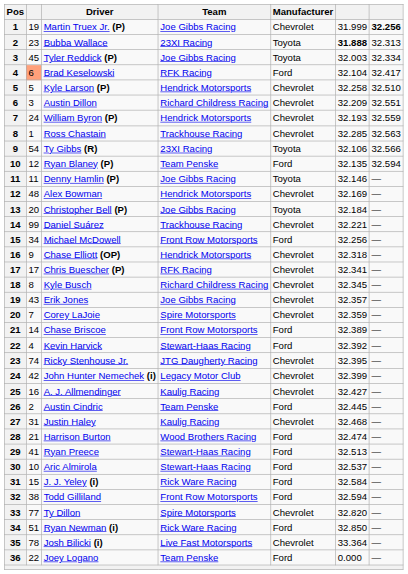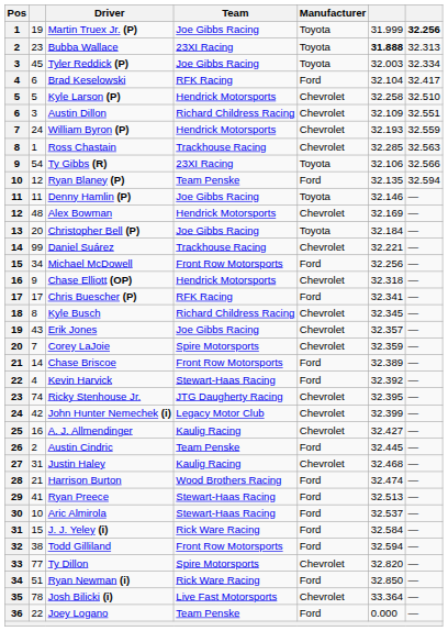 <table class="wikitable" style="font-size:95%">
 <tr>
 <th>Pos</th>
 <th></th>
 <th>Driver</th>
 <th>Team</th>
 <th>Manufacturer</th>
 <th></th>
 <th></th>
 </tr>
 <tr>
 <th>1</th>
 <td>19</td>
 <td><a href='#'>Martin Truex Jr.</a> <strong>(P)</strong></td>
 <td><a href='#'>Joe Gibbs Racing</a></td>
-<td>Chevrolet</td>
+<td>Toyota</td>
 <td>31.999</td>
 <td><strong>32.256</strong></td>
 </tr>
 <tr>
 <th>2</th>
 <td>23</td>
 <td><a href='#'>Bubba Wallace</a></td>
 <td><a href='#'>23XI Racing</a></td>
 <td>Toyota</td>
 <td><strong>31.888</strong></td>
 <td>32.313</td>
 </tr>
 <tr>
 <th>3</th>
 <td>45</td>
 <td><a href='#'>Tyler Reddick</a> <strong>(P)</strong></td>
 <td><a href='#'>Joe Gibbs Racing</a></td>
 <td>Toyota</td>
 <td>32.003</td>
 <td>32.334</td>
 </tr>
 <tr>
 <th>4</th>
-<td style="background: lightsalmon;">6</td>
+<td>6</td>
 <td><a href='#'>Brad Keselowski</a></td>
 <td><a href='#'>RFK Racing</a></td>
 <td>Ford</td>
 <td>32.104</td>
 <td>32.417</td>
 </tr>
 <tr>
 <th>5</th>
 <td>5</td>
 <td><a href='#'>Kyle Larson</a> <strong>(P)</strong></td>
 <td><a href='#'>Hendrick Motorsports</a></td>
 <td>Chevrolet</td>
 <td>32.258</td>
 <td>32.510</td>
 </tr>
 <tr>
 <th>6</th>
 <td>3</td>
 <td><a href='#'>Austin Dillon</a></td>
 <td><a href='#'>Richard Childress Racing</a></td>
 <td>Chevrolet</td>
-<td>32.209</td>
+<td>32.109</td>
 <td>32.551</td>
 </tr>
 <tr>
 <th>7</th>
 <td>24</td>
 <td><a href='#'>William Byron</a> <strong>(P)</strong></td>
 <td><a href='#'>Hendrick Motorsports</a></td>
 <td>Chevrolet</td>
 <td>32.193</td>
 <td>32.559</td>
 </tr>
 <tr>
 <th>8</th>
 <td>1</td>
 <td><a href='#'>Ross Chastain</a></td>
 <td><a href='#'>Trackhouse Racing</a></td>
 <td>Chevrolet</td>
 <td>32.285</td>
 <td>32.563</td>
 </tr>
 <tr>
 <th>9</th>
 <td>54</td>
 <td><a href='#'>Ty Gibbs</a> <strong>(R)</strong></td>
 <td><a href='#'>23XI Racing</a></td>
 <td>Toyota</td>
 <td>32.106</td>
 <td>32.566</td>
 </tr>
 <tr>
 <th>10</th>
 <td>12</td>
 <td><a href='#'>Ryan Blaney</a> <strong>(P)</strong></td>
 <td><a href='#'>Team Penske</a></td>
 <td>Ford</td>
 <td>32.135</td>
 <td>32.594</td>
 </tr>
 <tr>
 <th>11</th>
 <td>11</td>
 <td><a href='#'>Denny Hamlin</a> <strong>(P)</strong></td>
 <td><a href='#'>Joe Gibbs Racing</a></td>
 <td>Toyota</td>
 <td>32.146</td>
 <td>—</td>
 </tr>
 <tr>
 <th>12</th>
 <td>48</td>
 <td><a href='#'>Alex Bowman</a></td>
 <td><a href='#'>Hendrick Motorsports</a></td>
 <td>Chevrolet</td>
 <td>32.169</td>
 <td>—</td>
 </tr>
 <tr>
 <th>13</th>
 <td>20</td>
 <td><a href='#'>Christopher Bell</a> <strong>(P)</strong></td>
 <td><a href='#'>Joe Gibbs Racing</a></td>
 <td>Toyota</td>
 <td>32.184</td>
 <td>—</td>
 </tr>
 <tr>
 <th>14</th>
 <td>99</td>
 <td><a href='#'>Daniel Suárez</a></td>
 <td><a href='#'>Trackhouse Racing</a></td>
 <td>Chevrolet</td>
 <td>32.221</td>
 <td>—</td>
 </tr>
 <tr>
 <th>15</th>
 <td>34</td>
 <td><a href='#'>Michael McDowell</a></td>
 <td><a href='#'>Front Row Motorsports</a></td>
 <td>Ford</td>
 <td>32.256</td>
 <td>—</td>
 </tr>
 <tr>
 <th>16</th>
 <td>9</td>
 <td><a href='#'>Chase Elliott</a> <strong>(OP)</strong></td>
 <td><a href='#'>Hendrick Motorsports</a></td>
 <td>Chevrolet</td>
 <td>32.318</td>
 <td>—</td>
 </tr>
 <tr>
 <th>17</th>
 <td>17</td>
 <td><a href='#'>Chris Buescher</a> <strong>(P)</strong></td>
 <td><a href='#'>RFK Racing</a></td>
-<td>Chevrolet</td>
+<td>Ford</td>
 <td>32.341</td>
 <td>—</td>
 </tr>
 <tr>
 <th>18</th>
 <td>8</td>
 <td><a href='#'>Kyle Busch</a></td>
 <td><a href='#'>Richard Childress Racing</a></td>
 <td>Chevrolet</td>
 <td>32.345</td>
 <td>—</td>
 </tr>
 <tr>
 <th>19</th>
 <td>43</td>
 <td><a href='#'>Erik Jones</a></td>
 <td><a href='#'>Joe Gibbs Racing</a></td>
 <td>Chevrolet</td>
 <td>32.357</td>
 <td>—</td>
 </tr>
 <tr>
 <th>20</th>
 <td>7</td>
 <td><a href='#'>Corey LaJoie</a></td>
 <td><a href='#'>Spire Motorsports</a></td>
 <td>Chevrolet</td>
 <td>32.359</td>
 <td>—</td>
 </tr>
 <tr>
 <th>21</th>
 <td>14</td>
 <td><a href='#'>Chase Briscoe</a></td>
 <td><a href='#'>Front Row Motorsports</a></td>
 <td>Ford</td>
 <td>32.389</td>
 <td>—</td>
 </tr>
 <tr>
 <th>22</th>
 <td>4</td>
 <td><a href='#'>Kevin Harvick</a></td>
 <td><a href='#'>Stewart-Haas Racing</a></td>
 <td>Ford</td>
 <td>32.392</td>
 <td>—</td>
 </tr>
 <tr>
 <th>23</th>
 <td>74</td>
 <td><a href='#'>Ricky Stenhouse Jr.</a></td>
 <td><a href='#'>JTG Daugherty Racing</a></td>
 <td>Chevrolet</td>
 <td>32.395</td>
 <td>—</td>
 </tr>
 <tr>
 <th>24</th>
 <td>42</td>
 <td><a href='#'>John Hunter Nemechek</a> <strong>(i)</strong></td>
 <td><a href='#'>Legacy Motor Club</a></td>
 <td>Chevrolet</td>
 <td>32.399</td>
 <td>—</td>
 </tr>
 <tr>
 <th>25</th>
 <td>16</td>
 <td><a href='#'>A. J. Allmendinger</a></td>
 <td><a href='#'>Kaulig Racing</a></td>
 <td>Chevrolet</td>
 <td>32.427</td>
 <td>—</td>
 </tr>
 <tr>
 <th>26</th>
 <td>2</td>
 <td><a href='#'>Austin Cindric</a></td>
 <td><a href='#'>Team Penske</a></td>
 <td>Ford</td>
 <td>32.445</td>
 <td>—</td>
 </tr>
 <tr>
 <th>27</th>
 <td>31</td>
 <td><a href='#'>Justin Haley</a></td>
 <td><a href='#'>Kaulig Racing</a></td>
 <td>Chevrolet</td>
 <td>32.468</td>
 <td>—</td>
 </tr>
 <tr>
 <th>28</th>
 <td>21</td>
 <td><a href='#'>Harrison Burton</a></td>
 <td><a href='#'>Wood Brothers Racing</a></td>
 <td>Ford</td>
 <td>32.474</td>
 <td>—</td>
 </tr>
 <tr>
 <th>29</th>
 <td>41</td>
 <td><a href='#'>Ryan Preece</a></td>
 <td><a href='#'>Stewart-Haas Racing</a></td>
 <td>Ford</td>
 <td>32.513</td>
 <td>—</td>
 </tr>
 <tr>
 <th>30</th>
 <td>10</td>
 <td><a href='#'>Aric Almirola</a></td>
 <td><a href='#'>Stewart-Haas Racing</a></td>
 <td>Ford</td>
 <td>32.537</td>
 <td>—</td>
 </tr>
 <tr>
 <th>31</th>
 <td>15</td>
 <td><a href='#'>J. J. Yeley</a> <strong>(i)</strong></td>
 <td><a href='#'>Rick Ware Racing</a></td>
 <td>Ford</td>
 <td>32.584</td>
 <td>—</td>
 </tr>
 <tr>
 <th>32</th>
 <td>38</td>
 <td><a href='#'>Todd Gilliland</a></td>
 <td><a href='#'>Front Row Motorsports</a></td>
 <td>Ford</td>
 <td>32.594</td>
 <td>—</td>
 </tr>
 <tr>
 <th>33</th>
 <td>77</td>
 <td><a href='#'>Ty Dillon</a></td>
 <td><a href='#'>Spire Motorsports</a></td>
 <td>Chevrolet</td>
 <td>32.820</td>
 <td>—</td>
 </tr>
 <tr>
 <th>34</th>
 <td>51</td>
 <td><a href='#'>Ryan Newman</a> <strong>(i)</strong></td>
 <td><a href='#'>Rick Ware Racing</a></td>
 <td>Ford</td>
 <td>32.850</td>
 <td>—</td>
 </tr>
 <tr>
 <th>35</th>
 <td>78</td>
 <td><a href='#'>Josh Bilicki</a> <strong>(i)</strong></td>
 <td><a href='#'>Live Fast Motorsports</a></td>
 <td>Chevrolet</td>
 <td>33.364</td>
 <td>—</td>
 </tr>
 <tr>
 <th>36</th>
 <td>22</td>
 <td><a href='#'>Joey Logano</a></td>
 <td><a href='#'>Team Penske</a></td>
 <td>Ford</td>
 <td>0.000</td>
 <td>—</td>
 </tr>
 <tr>
 <th colspan="7"></th>
 </tr>
 </table>
